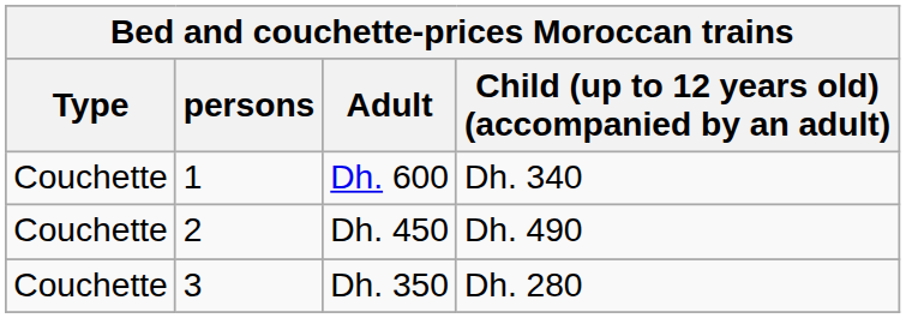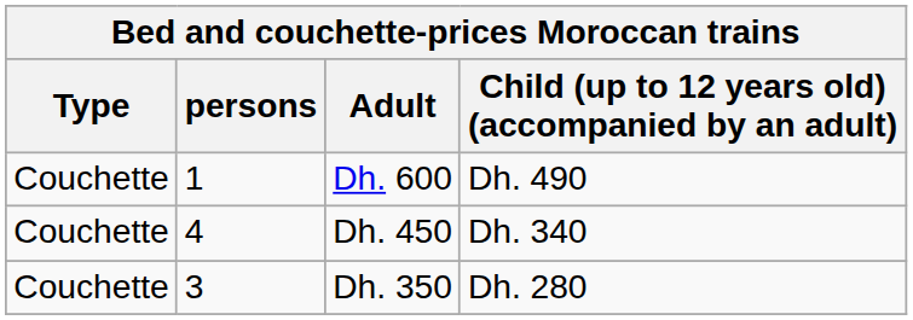 <table class="wikitable">
 <tr>
 <th colspan="4">Bed and couchette-prices Moroccan trains</th>
 </tr>
 <tr>
 <th>Type</th>
 <th>persons</th>
 <th>Adult</th>
 <th>Child (up to 12 years old)<br>(accompanied by an adult)</th>
 </tr>
 <tr>
 <td>Couchette</td>
 <td>1</td>
 <td><a href='#'>Dh.</a> 600</td>
-<td>Dh. 340</td>
+<td>Dh. 490</td>
 </tr>
 <tr>
 <td>Couchette</td>
-<td>2</td>
+<td>4</td>
 <td>Dh. 450</td>
-<td>Dh. 490</td>
+<td>Dh. 340</td>
 </tr>
 <tr>
 <td>Couchette</td>
 <td>3</td>
 <td>Dh. 350</td>
 <td>Dh. 280</td>
 </tr>
 </table>
